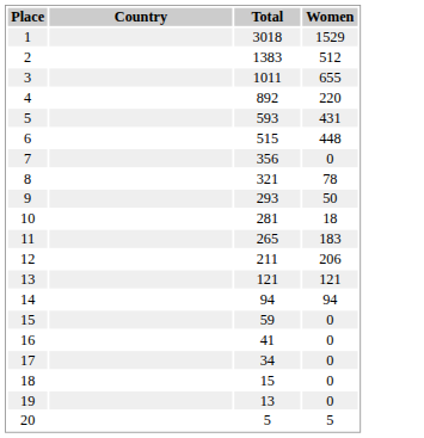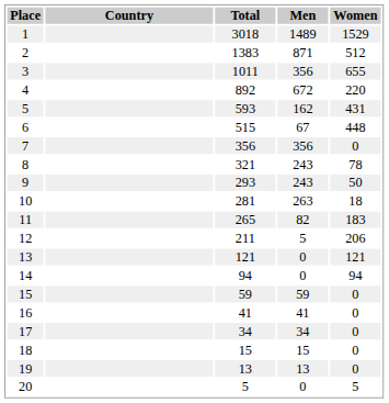 <table border="0" style="border: 1px solid #999; background-color:#FFFFFF; text-align:center; font-size:86%; line-height:15px;">
 <tr align="center" bgcolor="#CCCCCC">
 <th width=35>Place</th>
 <th width=170>Country</th>
 <th width=60>Total</th>
+<th width=50>Men</th>
 <th width=50>Women</th>
 </tr>
 <tr bgcolor="#EFEFEF">
 <td>1</td>
 <td align="left"></td>
 <td>3018</td>
+<td>1489</td>
 <td>1529</td>
 </tr>
 <tr>
 <td>2</td>
 <td align="left"></td>
 <td>1383</td>
+<td>871</td>
 <td>512</td>
 </tr>
 <tr bgcolor="#EFEFEF">
 <td>3</td>
 <td align="left"></td>
 <td>1011</td>
+<td>356</td>
 <td>655</td>
 </tr>
 <tr>
 <td>4</td>
 <td align="left"></td>
 <td>892</td>
+<td>672</td>
 <td>220</td>
 </tr>
 <tr bgcolor="#EFEFEF">
 <td>5</td>
 <td align="left"></td>
 <td>593</td>
+<td>162</td>
 <td>431</td>
 </tr>
 <tr>
 <td>6</td>
 <td align="left"></td>
 <td>515</td>
+<td>67</td>
 <td>448</td>
 </tr>
 <tr bgcolor="#EFEFEF">
 <td>7</td>
 <td align="left"></td>
+<td>356</td>
 <td>356</td>
 <td>0</td>
 </tr>
 <tr>
 <td>8</td>
 <td align="left"></td>
 <td>321</td>
+<td>243</td>
 <td>78</td>
 </tr>
 <tr bgcolor="#EFEFEF">
 <td>9</td>
 <td align="left"></td>
 <td>293</td>
+<td>243</td>
 <td>50</td>
 </tr>
 <tr>
 <td>10</td>
 <td align="left"></td>
 <td>281</td>
+<td>263</td>
 <td>18</td>
 </tr>
 <tr bgcolor="#EFEFEF">
 <td>11</td>
 <td align="left"></td>
 <td>265</td>
+<td>82</td>
 <td>183</td>
 </tr>
 <tr>
 <td>12</td>
 <td align="left"></td>
 <td>211</td>
+<td>5</td>
 <td>206</td>
 </tr>
 <tr bgcolor="#EFEFEF">
 <td>13</td>
 <td align="left"></td>
 <td>121</td>
+<td>0</td>
 <td>121</td>
 </tr>
 <tr>
 <td>14</td>
 <td align="left"></td>
 <td>94</td>
+<td>0</td>
 <td>94</td>
 </tr>
 <tr bgcolor="#EFEFEF">
 <td>15</td>
 <td align="left"></td>
+<td>59</td>
 <td>59</td>
 <td>0</td>
 </tr>
 <tr>
 <td>16</td>
 <td align="left"></td>
 <td>41</td>
+<td>41</td>
 <td>0</td>
 </tr>
 <tr bgcolor="#EFEFEF">
 <td>17</td>
 <td align="left"></td>
+<td>34</td>
 <td>34</td>
 <td>0</td>
 </tr>
 <tr>
 <td>18</td>
 <td align="left"></td>
 <td>15</td>
+<td>15</td>
 <td>0</td>
 </tr>
 <tr bgcolor="#EFEFEF">
 <td>19</td>
 <td align="left"></td>
+<td>13</td>
 <td>13</td>
 <td>0</td>
 </tr>
 <tr>
 <td>20</td>
 <td align="left"></td>
 <td>5</td>
+<td>0</td>
 <td>5</td>
 </tr>
 </table>
